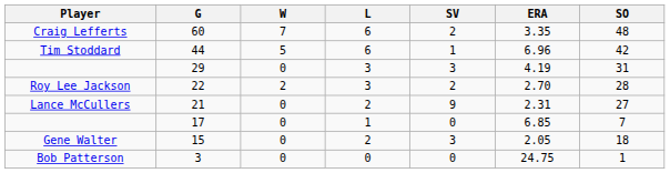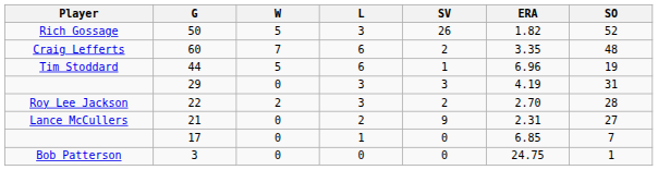 <table class="wikitable sortable">
 <tr>
 <th bgcolor="#DDDDFF" width="16%">Player</th>
 <th bgcolor="#DDDDFF" width="9%">G</th>
 <th bgcolor="#DDDDFF" width="9%">W</th>
 <th bgcolor="#DDDDFF" width="9%">L</th>
 <th bgcolor="#DDDDFF" width="9%">SV</th>
 <th bgcolor="#DDDDFF" width="9%">ERA</th>
 <th bgcolor="#DDDDFF" width="9%">SO</th>
+</tr>
+<tr align="center">
+<td><a href='#'>Rich Gossage</a></td>
+<td>50</td>
+<td>5</td>
+<td>3</td>
+<td>26</td>
+<td>1.82</td>
+<td>52</td>
 </tr>
 <tr align=center>
 <td><a href='#'>Craig Lefferts</a></td>
 <td>60</td>
 <td>7</td>
 <td>6</td>
 <td>2</td>
 <td>3.35</td>
 <td>48</td>
 </tr>
 <tr align="center">
 <td><a href='#'>Tim Stoddard</a></td>
 <td>44</td>
 <td>5</td>
 <td>6</td>
 <td>1</td>
 <td>6.96</td>
-<td>42</td>
+<td>19</td>
 </tr>
 <tr align="center">
 <td></td>
 <td>29</td>
 <td>0</td>
 <td>3</td>
 <td>3</td>
 <td>4.19</td>
 <td>31</td>
 </tr>
 <tr align="center">
 <td><a href='#'>Roy Lee Jackson</a></td>
 <td>22</td>
 <td>2</td>
 <td>3</td>
 <td>2</td>
 <td>2.70</td>
 <td>28</td>
 </tr>
 <tr align="center">
 <td><a href='#'>Lance McCullers</a></td>
 <td>21</td>
 <td>0</td>
 <td>2</td>
 <td>9</td>
 <td>2.31</td>
 <td>27</td>
 </tr>
 <tr align="center">
 <td></td>
 <td>17</td>
 <td>0</td>
 <td>1</td>
 <td>0</td>
 <td>6.85</td>
 <td>7</td>
 </tr>
 <tr align="center">
-<td><a href='#'>Gene Walter</a></td>
-<td>15</td>
-<td>0</td>
-<td>2</td>
-<td>3</td>
-<td>2.05</td>
-<td>18</td>
-</tr>
-<tr align="center">
 <td><a href='#'>Bob Patterson</a></td>
 <td>3</td>
 <td>0</td>
 <td>0</td>
 <td>0</td>
 <td>24.75</td>
 <td>1</td>
 </tr>
 </table>
